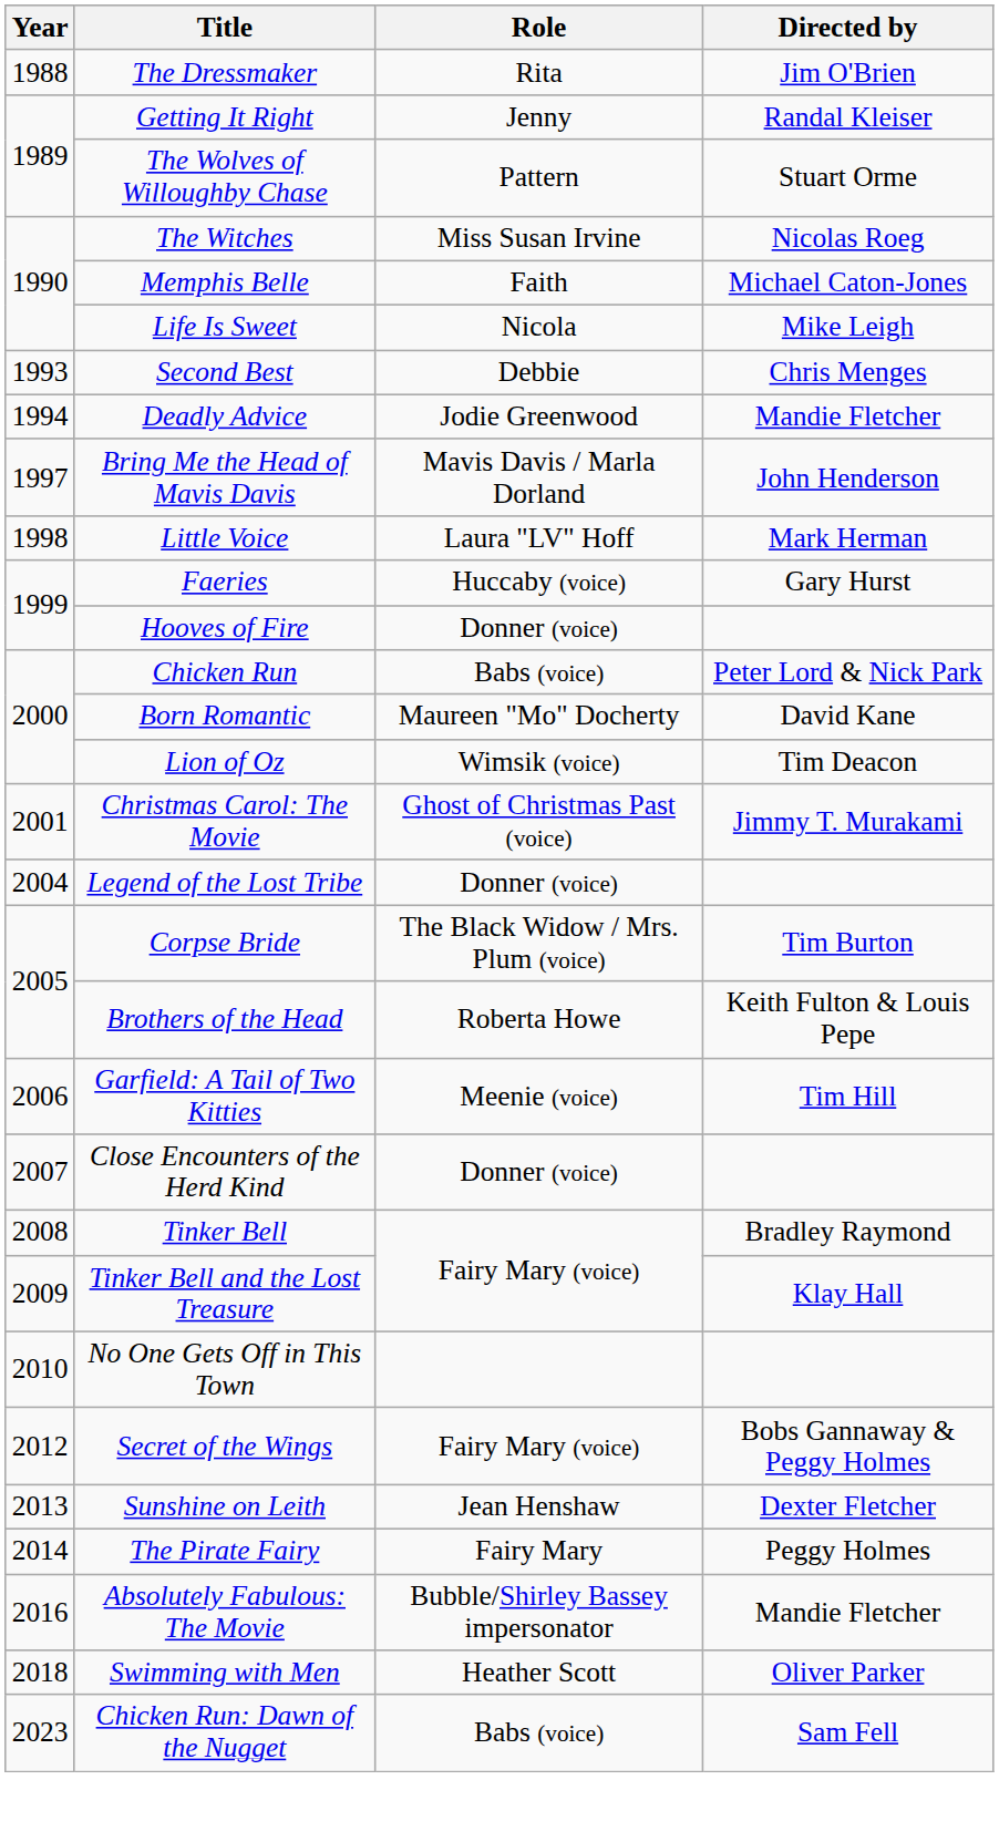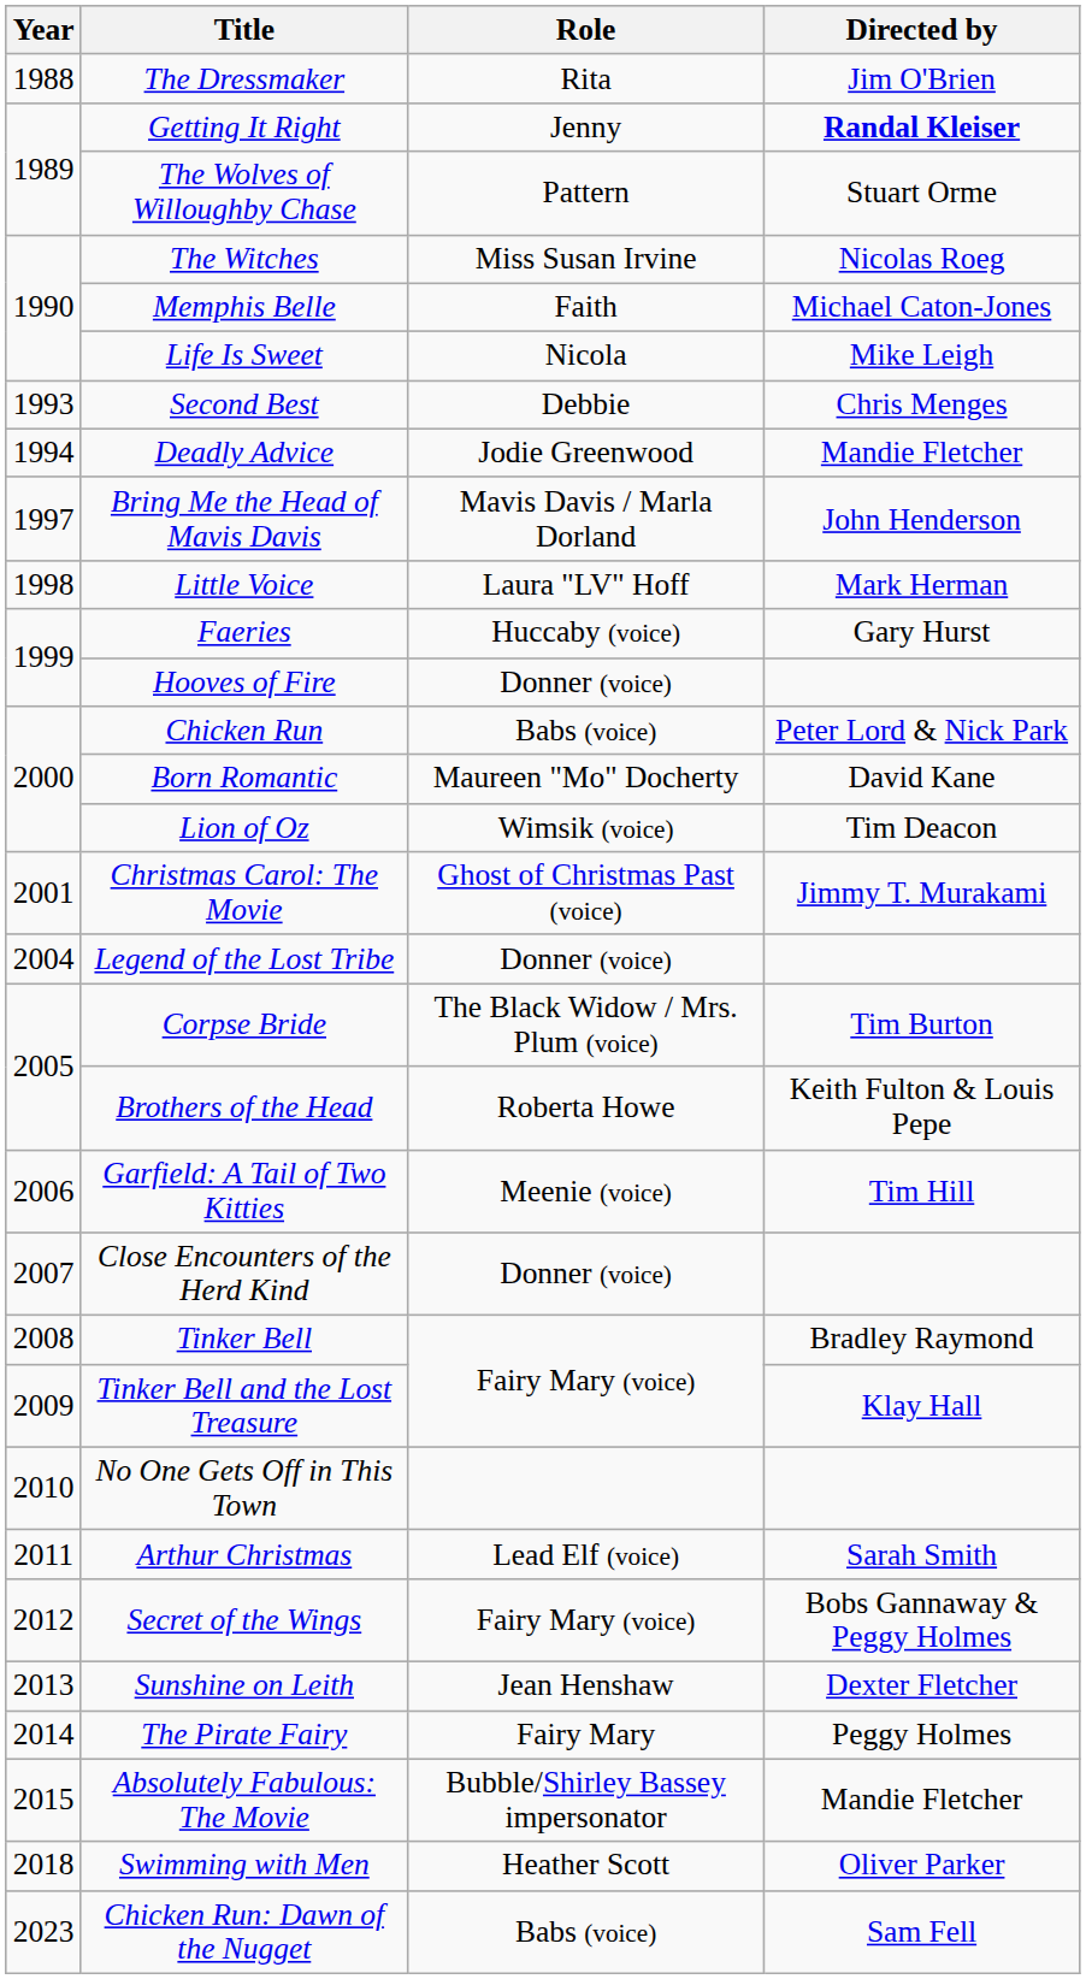 <table class="wikitable sortable"  style="width:90%; text-align:center;">
 <tr>
 <th>Year</th>
 <th>Title</th>
 <th>Role</th>
 <th>Directed by</th>
 </tr>
 <tr>
 <td>1988</td>
 <td><em><a href='#'>The Dressmaker</a></em></td>
 <td>Rita</td>
 <td><a href='#'>Jim O'Brien</a></td>
 </tr>
 <tr>
 <td rowspan="2">1989</td>
 <td><em><a href='#'>Getting It Right</a></em></td>
 <td>Jenny</td>
-<td><a href='#'>Randal Kleiser</a></td>
+<td><strong><a href='#'>Randal Kleiser</a></strong></td>
 </tr>
 <tr>
 <td><em><a href='#'>The Wolves of Willoughby Chase</a></em></td>
 <td>Pattern</td>
 <td>Stuart Orme</td>
 </tr>
 <tr>
 <td rowspan="3">1990</td>
 <td><em><a href='#'>The Witches</a></em></td>
 <td>Miss Susan Irvine</td>
 <td><a href='#'>Nicolas Roeg</a></td>
 </tr>
 <tr>
 <td><em><a href='#'>Memphis Belle</a></em></td>
 <td>Faith</td>
 <td><a href='#'>Michael Caton-Jones</a></td>
 </tr>
 <tr>
 <td><em><a href='#'>Life Is Sweet</a></em></td>
 <td>Nicola</td>
 <td><a href='#'>Mike Leigh</a></td>
 </tr>
 <tr>
 <td>1993</td>
 <td><em><a href='#'>Second Best</a></em></td>
 <td>Debbie</td>
 <td><a href='#'>Chris Menges</a></td>
 </tr>
 <tr>
 <td>1994</td>
 <td><em><a href='#'>Deadly Advice</a></em></td>
 <td>Jodie Greenwood</td>
 <td><a href='#'>Mandie Fletcher</a></td>
 </tr>
 <tr>
 <td>1997</td>
 <td><em><a href='#'>Bring Me the Head of Mavis Davis</a></em></td>
 <td>Mavis Davis / Marla Dorland</td>
 <td><a href='#'>John Henderson</a></td>
 </tr>
 <tr>
 <td>1998</td>
 <td><em><a href='#'>Little Voice</a></em></td>
 <td>Laura "LV" Hoff</td>
 <td><a href='#'>Mark Herman</a></td>
 </tr>
 <tr>
 <td rowspan="2">1999</td>
 <td><em><a href='#'>Faeries</a></em></td>
 <td>Huccaby <small>(voice)</small></td>
 <td>Gary Hurst</td>
 </tr>
 <tr>
 <td><em><a href='#'>Hooves of Fire</a></em></td>
 <td>Donner <small>(voice)</small></td>
 <td></td>
 </tr>
 <tr>
 <td rowspan="3">2000</td>
 <td><em><a href='#'>Chicken Run</a></em></td>
 <td>Babs <small>(voice)</small></td>
 <td><a href='#'>Peter Lord</a> & <a href='#'>Nick Park</a></td>
 </tr>
 <tr>
 <td><em><a href='#'>Born Romantic</a></em></td>
 <td>Maureen "Mo" Docherty</td>
 <td>David Kane</td>
 </tr>
 <tr>
 <td><em><a href='#'>Lion of Oz</a></em></td>
 <td>Wimsik <small>(voice)</small></td>
 <td>Tim Deacon</td>
 </tr>
 <tr>
 <td>2001</td>
 <td><em><a href='#'>Christmas Carol: The Movie</a></em></td>
 <td><a href='#'>Ghost of Christmas Past</a> <small>(voice)</small></td>
 <td><a href='#'>Jimmy T. Murakami</a></td>
 </tr>
 <tr>
 <td>2004</td>
 <td><em><a href='#'>Legend of the Lost Tribe</a></em></td>
 <td>Donner <small>(voice)</small></td>
 <td></td>
 </tr>
 <tr>
 <td rowspan="2">2005</td>
 <td><em><a href='#'>Corpse Bride</a></em></td>
 <td>The Black Widow / Mrs. Plum <small>(voice)</small></td>
 <td><a href='#'>Tim Burton</a></td>
 </tr>
 <tr>
 <td><em><a href='#'>Brothers of the Head</a></em></td>
 <td>Roberta Howe</td>
 <td>Keith Fulton & Louis Pepe</td>
 </tr>
 <tr>
 <td>2006</td>
 <td><em><a href='#'>Garfield: A Tail of Two Kitties</a></em></td>
 <td>Meenie <small>(voice)</small></td>
 <td><a href='#'>Tim Hill</a></td>
 </tr>
 <tr>
 <td>2007</td>
 <td><em>Close Encounters of the Herd Kind</em></td>
 <td>Donner <small>(voice)</small></td>
 <td></td>
 </tr>
 <tr>
 <td>2008</td>
 <td><em><a href='#'>Tinker Bell</a></em></td>
 <td rowspan="2">Fairy Mary <small>(voice)</small></td>
 <td>Bradley Raymond</td>
 </tr>
 <tr>
 <td>2009</td>
 <td><em><a href='#'>Tinker Bell and the Lost Treasure</a></em></td>
 <td><a href='#'>Klay Hall</a></td>
 </tr>
 <tr>
 <td>2010</td>
 <td><em>No One Gets Off in This Town</em></td>
 <td></td>
 <td></td>
 </tr>
 <tr>
+<td>2011</td>
+<td><em><a href='#'>Arthur Christmas</a></em></td>
+<td>Lead Elf <small>(voice)</small></td>
+<td><a href='#'>Sarah Smith</a></td>
+</tr>
+<tr>
 <td>2012</td>
 <td><em><a href='#'>Secret of the Wings</a></em></td>
 <td>Fairy Mary <small>(voice)</small></td>
 <td>Bobs Gannaway & <a href='#'>Peggy Holmes</a></td>
 </tr>
 <tr>
 <td>2013</td>
 <td><em><a href='#'>Sunshine on Leith</a></em></td>
 <td>Jean Henshaw</td>
 <td><a href='#'>Dexter Fletcher</a></td>
 </tr>
 <tr>
 <td>2014</td>
 <td><em><a href='#'>The Pirate Fairy</a></em></td>
 <td>Fairy Mary</td>
 <td>Peggy Holmes</td>
 </tr>
 <tr>
-<td>2016</td>
+<td>2015</td>
 <td><em><a href='#'>Absolutely Fabulous: The Movie</a></em></td>
 <td>Bubble/<a href='#'>Shirley Bassey</a> impersonator</td>
 <td>Mandie Fletcher</td>
 </tr>
 <tr>
 <td>2018</td>
 <td><em><a href='#'>Swimming with Men</a></em></td>
 <td>Heather Scott</td>
 <td><a href='#'>Oliver Parker</a></td>
 </tr>
 <tr>
 <td>2023</td>
 <td><em><a href='#'>Chicken Run: Dawn of the Nugget</a></em></td>
 <td>Babs <small>(voice)</small></td>
 <td><a href='#'>Sam Fell</a></td>
 </tr>
 </table>
